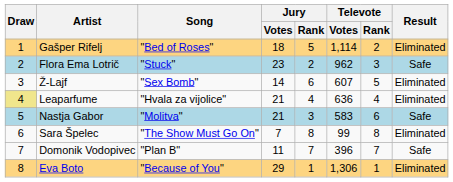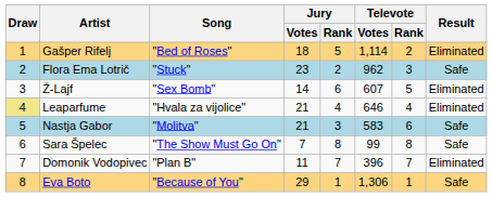 <table class="sortable wikitable" style="margin: 1em auto 1em auto; text-align:center;">
 <tr>
 <th rowspan="2">Draw</th>
 <th rowspan="2">Artist</th>
 <th rowspan="2">Song </th>
 <th colspan="2">Jury</th>
 <th colspan="2">Televote</th>
 <th rowspan="2">Result</th>
 </tr>
 <tr>
 <th>Votes</th>
 <th>Rank</th>
 <th>Votes</th>
 <th>Rank</th>
 </tr>
 <tr style="background:#fdd581;">
 <td>1</td>
 <td align="left">Gašper Rifelj</td>
 <td align="left">"<a href='#'>Bed of Roses</a>" </td>
 <td>18</td>
 <td>5</td>
 <td>1,114</td>
 <td>2</td>
 <td>Eliminated</td>
 </tr>
 <tr style="background:lightblue;">
 <td>2</td>
 <td align="left">Flora Ema Lotrič</td>
 <td align="left">"<a href='#'>Stuck</a>" </td>
 <td>23</td>
 <td>2</td>
 <td>962</td>
 <td>3</td>
 <td>Safe</td>
 </tr>
 <tr>
 <td>3</td>
 <td align="left">Ž-Lajf</td>
 <td align="left">"<a href='#'>Sex Bomb</a>" </td>
 <td>14</td>
 <td>6</td>
 <td>607</td>
 <td>5</td>
 <td>Eliminated</td>
 </tr>
 <tr>
 <td style="background: khaki;">4</td>
 <td align="left">Leaparfume</td>
 <td align="left">"Hvala za vijolice" </td>
 <td>21</td>
 <td>4</td>
-<td>636</td>
+<td>646</td>
 <td>4</td>
 <td>Eliminated</td>
 </tr>
 <tr style="background:lightblue;">
 <td>5</td>
 <td align="left">Nastja Gabor</td>
 <td align="left">"<a href='#'>Molitva</a>" </td>
 <td>21</td>
 <td>3</td>
 <td>583</td>
 <td>6</td>
 <td>Safe</td>
 </tr>
 <tr>
 <td>6</td>
 <td align="left">Sara Špelec</td>
 <td align="left">"<a href='#'>The Show Must Go On</a>" </td>
 <td>7</td>
 <td>8</td>
 <td>99</td>
 <td>8</td>
-<td>Eliminated</td>
+<td>Safe</td>
 </tr>
 <tr>
 <td>7</td>
 <td align="left">Domonik Vodopivec</td>
 <td align="left">"Plan B" </td>
 <td>11</td>
 <td>7</td>
 <td>396</td>
 <td>7</td>
-<td>Safe</td>
+<td>Eliminated</td>
 </tr>
 <tr style="background:#fdd581;">
 <td>8</td>
 <td align="left"><a href='#'>Eva Boto</a></td>
 <td align="left">"<a href='#'>Because of You</a>" </td>
 <td>29</td>
 <td>1</td>
 <td>1,306</td>
 <td>1</td>
-<td>Eliminated</td>
+<td>Safe</td>
 </tr>
 </table>
